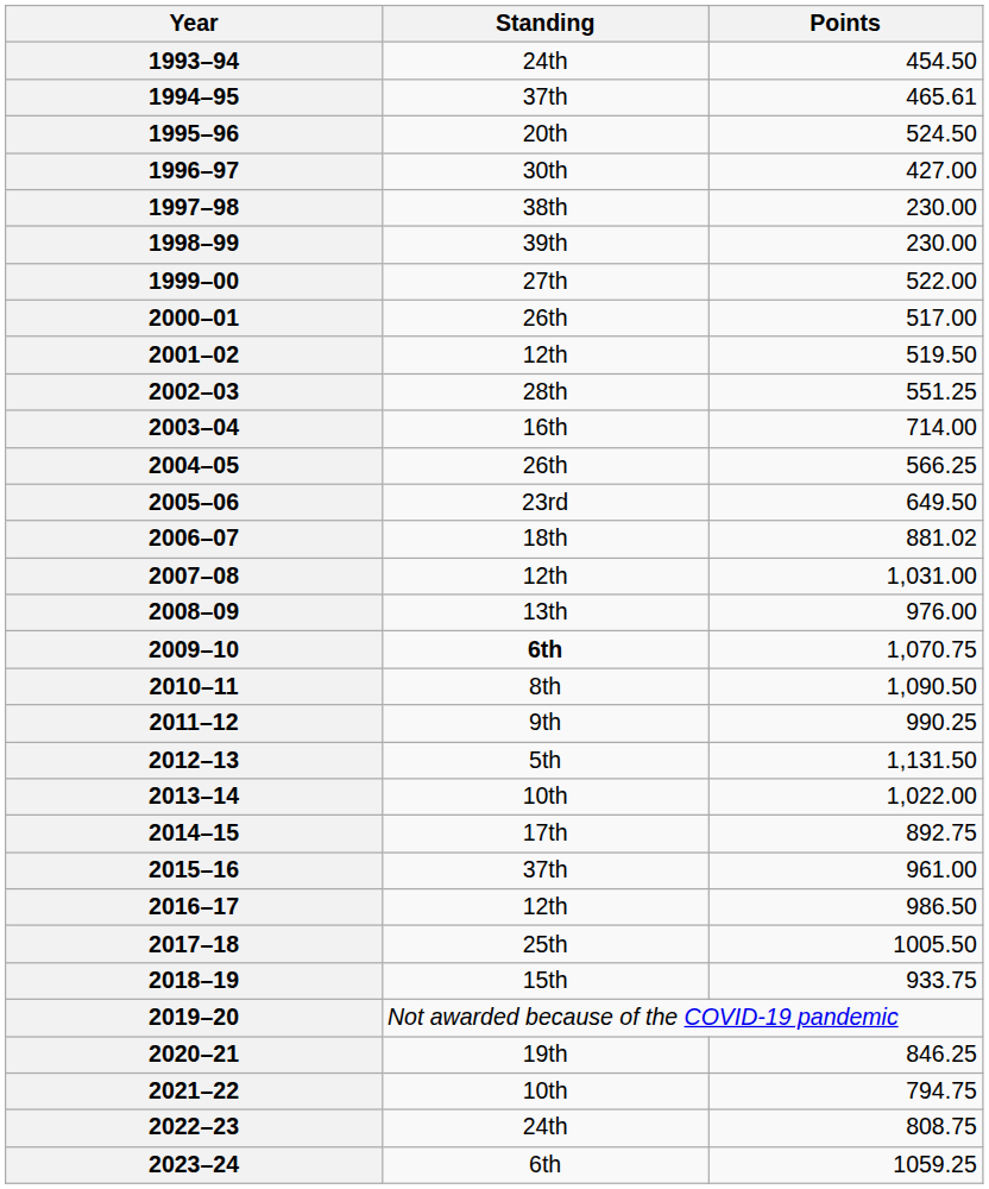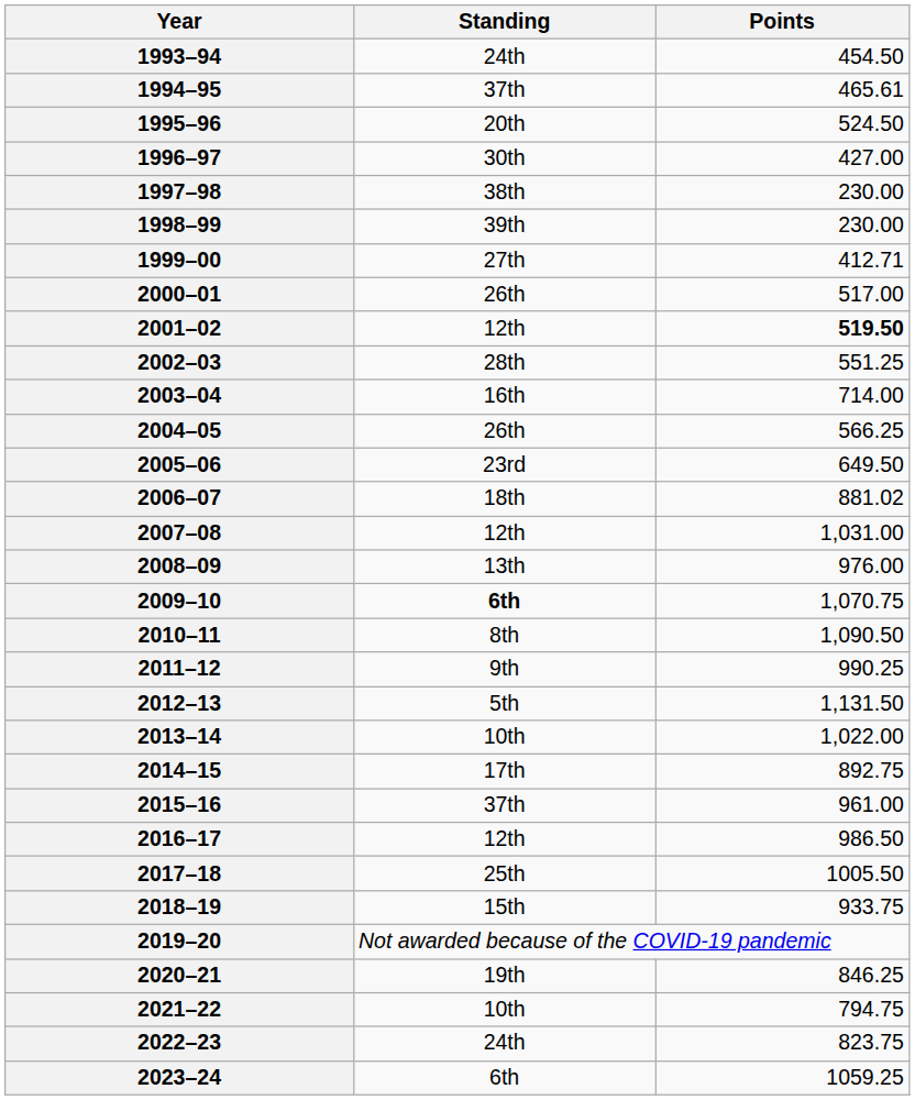 <table class="wikitable sortable" style="width:34%">
 <tr>
 <th style="width:12%" class="unsortable">Year</th>
 <th style="width:10%">Standing</th>
 <th style="width:8%">Points</th>
 </tr>
 <tr>
 <th>1993–94</th>
 <td align=center>24th</td>
 <td align=right>454.50</td>
 </tr>
 <tr>
 <th>1994–95</th>
 <td align=center>37th</td>
 <td align=right>465.61</td>
 </tr>
 <tr>
 <th>1995–96</th>
 <td align=center>20th</td>
 <td align=right>524.50</td>
 </tr>
 <tr>
 <th>1996–97</th>
 <td align=center>30th</td>
 <td align=right>427.00</td>
 </tr>
 <tr>
 <th>1997–98</th>
 <td align=center>38th</td>
 <td align=right>230.00</td>
 </tr>
 <tr>
 <th>1998–99</th>
 <td align=center>39th</td>
 <td align=right>230.00</td>
 </tr>
 <tr>
 <th>1999–00</th>
 <td align=center>27th</td>
-<td align=right>522.00</td>
+<td align=right>412.71</td>
 </tr>
 <tr>
 <th>2000–01</th>
 <td align=center>26th</td>
 <td align=right>517.00</td>
 </tr>
 <tr>
 <th>2001–02</th>
 <td align=center>12th</td>
-<td align=right>519.50</td>
+<td align=right><strong>519.50</strong></td>
 </tr>
 <tr>
 <th>2002–03</th>
 <td align=center>28th</td>
 <td align=right>551.25</td>
 </tr>
 <tr>
 <th>2003–04</th>
 <td align=center>16th</td>
 <td align=right>714.00</td>
 </tr>
 <tr>
 <th>2004–05</th>
 <td align=center>26th</td>
 <td align=right>566.25</td>
 </tr>
 <tr>
 <th>2005–06</th>
 <td align=center>23rd</td>
 <td align=right>649.50</td>
 </tr>
 <tr>
 <th>2006–07</th>
 <td align=center>18th</td>
 <td align=right>881.02</td>
 </tr>
 <tr>
 <th>2007–08</th>
 <td align=center>12th</td>
 <td align=right>1,031.00</td>
 </tr>
 <tr>
 <th>2008–09</th>
 <td align=center>13th</td>
 <td align=right>976.00</td>
 </tr>
 <tr>
 <th>2009–10</th>
 <td align=center><strong>6th</strong></td>
 <td align=right>1,070.75</td>
 </tr>
 <tr>
 <th>2010–11</th>
 <td align=center>8th</td>
 <td align=right>1,090.50</td>
 </tr>
 <tr>
 <th>2011–12</th>
 <td align=center>9th</td>
 <td align=right>990.25</td>
 </tr>
 <tr>
 <th>2012–13</th>
 <td align=center>5th</td>
 <td align=right>1,131.50</td>
 </tr>
 <tr>
 <th>2013–14</th>
 <td align=center>10th</td>
 <td align=right>1,022.00</td>
 </tr>
 <tr>
 <th>2014–15</th>
 <td align=center>17th</td>
 <td align=right>892.75</td>
 </tr>
 <tr>
 <th>2015–16</th>
 <td align=center>37th</td>
 <td align=right>961.00</td>
 </tr>
 <tr>
 <th>2016–17</th>
 <td align=center>12th</td>
 <td align=right>986.50</td>
 </tr>
 <tr>
 <th>2017–18</th>
 <td align=center>25th</td>
 <td align=right>1005.50</td>
 </tr>
 <tr>
 <th>2018–19</th>
 <td align=center>15th</td>
 <td align=right>933.75</td>
 </tr>
 <tr>
 <th>2019–20</th>
 <td colspan="2"><em>Not awarded because of the <a href='#'>COVID-19 pandemic</a></em></td>
 </tr>
 <tr>
 <th>2020–21</th>
 <td align=center>19th</td>
 <td align=right>846.25</td>
 </tr>
 <tr>
 <th>2021–22</th>
 <td align=center>10th</td>
 <td align=right>794.75</td>
 </tr>
 <tr>
 <th>2022–23</th>
 <td align=center>24th</td>
-<td align=right>808.75</td>
+<td align=right>823.75</td>
 </tr>
 <tr>
 <th>2023–24</th>
 <td align=center>6th</td>
 <td align=right>1059.25</td>
 </tr>
 </table>
